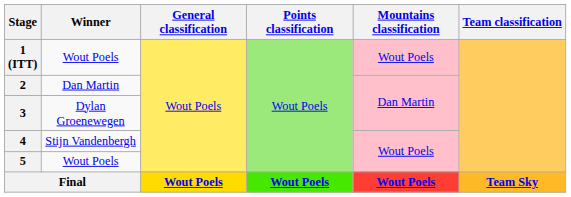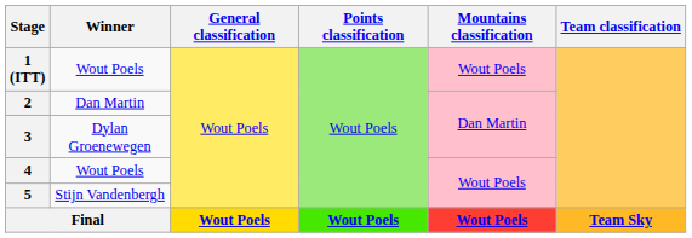 <table class="wikitable" style="text-align: center; font-size:smaller;">
 <tr style="background:#efefef;">
 <th scope="col" style="width:1%;">Stage</th>
 <th scope="col" style="width:14%;">Winner</th>
 <th scope="col" style="width:15%;"><a href='#'>General classification</a><br></th>
 <th scope="col" style="width:15%;"><a href='#'>Points classification</a><br></th>
 <th scope="col" style="width:15%;"><a href='#'>Mountains classification</a><br></th>
 <th scope="col" style="width:15%;"><a href='#'>Team classification</a></th>
 </tr>
 <tr>
 <th scope="row">1 (ITT)</th>
 <td><a href='#'>Wout Poels</a></td>
 <td style="background:#FFEB64;" rowspan="5"><a href='#'>Wout Poels</a></td>
 <td style="background:#9CE97B;" rowspan="5"><a href='#'>Wout Poels</a></td>
 <td style="background:pink"><a href='#'>Wout Poels</a></td>
 <td style="background:#FFCD5F;" rowspan="5"></td>
 </tr>
 <tr>
 <th scope="row">2</th>
 <td><a href='#'>Dan Martin</a></td>
 <td style="background:pink" rowspan="2"><a href='#'>Dan Martin</a></td>
 </tr>
 <tr>
 <th scope="row">3</th>
 <td><a href='#'>Dylan Groenewegen</a></td>
 </tr>
 <tr>
 <th scope="row">4</th>
-<td><a href='#'>Stijn Vandenbergh</a></td>
+<td><a href='#'>Wout Poels</a></td>
 <td style="background:pink" rowspan=2><a href='#'>Wout Poels</a></td>
 </tr>
 <tr>
 <th scope="row">5</th>
-<td><a href='#'>Wout Poels</a></td>
+<td><a href='#'>Stijn Vandenbergh</a></td>
 </tr>
 <tr>
 <th scope="row" colspan="2">Final</th>
 <th style="background:#FFDB00;"><a href='#'>Wout Poels</a></th>
 <th style="background:#46E800;"><a href='#'>Wout Poels</a></th>
 <th style="background:#FF3E33;"><a href='#'>Wout Poels</a></th>
 <th style="background:#FFB927;"><a href='#'>Team Sky</a></th>
 </tr>
 </table>
